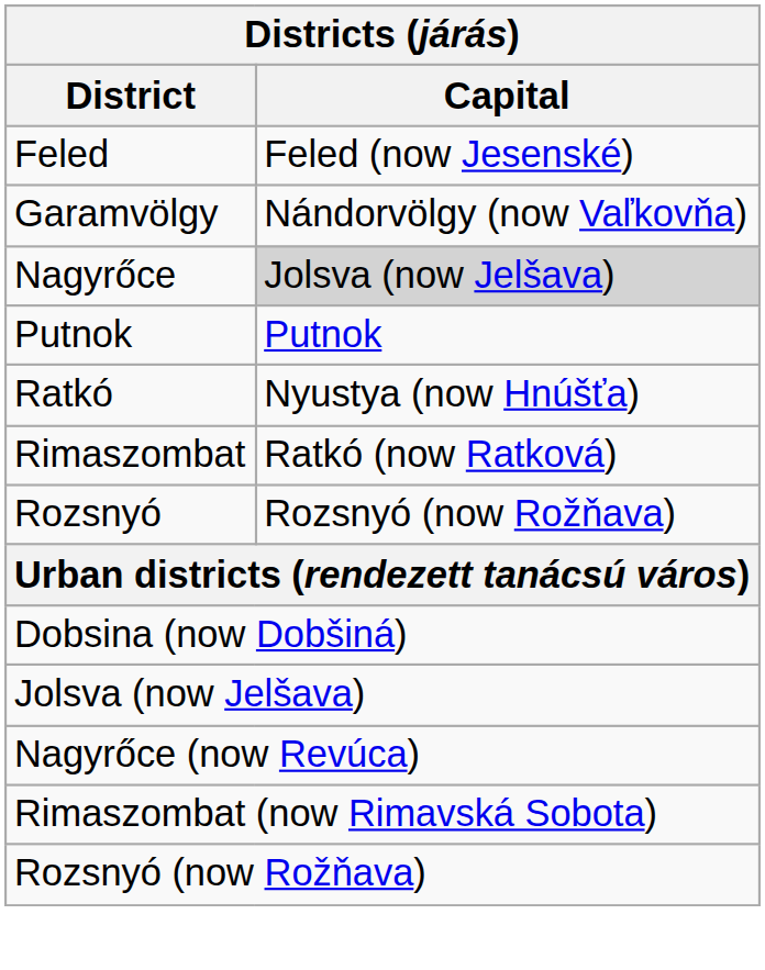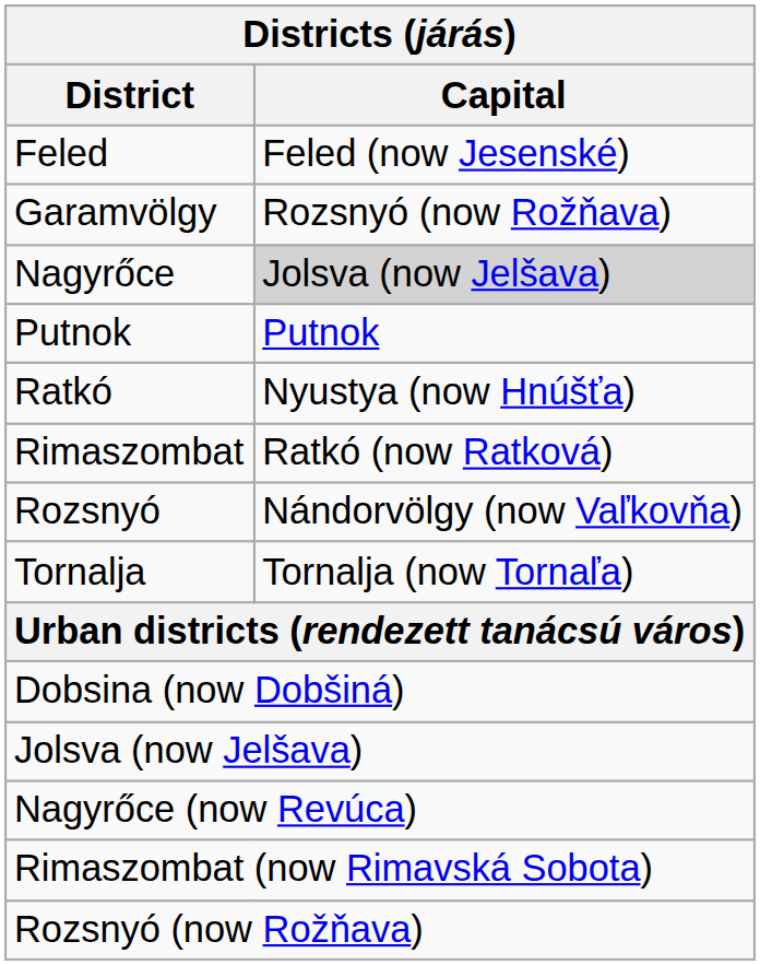 <table class="wikitable">
 <tr>
 <th colspan=2>Districts (<em>járás</em>)</th>
 </tr>
 <tr>
 <th>District</th>
 <th>Capital</th>
 </tr>
 <tr>
 <td> Feled</td>
 <td>Feled (now <a href='#'>Jesenské</a>)</td>
 </tr>
 <tr>
 <td> Garamvölgy</td>
-<td>Nándorvölgy (now <a href='#'>Vaľkovňa</a>)</td>
+<td>Rozsnyó (now <a href='#'>Rožňava</a>)</td>
 </tr>
 <tr>
 <td> Nagyrőce</td>
 <td style="background: lightgrey;">Jolsva (now <a href='#'>Jelšava</a>)</td>
 </tr>
 <tr>
 <td>Putnok <em></em></td>
 <td><a href='#'>Putnok</a></td>
 </tr>
 <tr>
 <td>Ratkó <em></em></td>
 <td>Nyustya (now <a href='#'>Hnúšťa</a>)</td>
 </tr>
 <tr>
 <td> Rimaszombat</td>
 <td>Ratkó (now <a href='#'>Ratková</a>)</td>
 </tr>
 <tr>
 <td> Rozsnyó</td>
-<td>Rozsnyó (now <a href='#'>Rožňava</a>)</td>
+<td>Nándorvölgy (now <a href='#'>Vaľkovňa</a>)</td>
+</tr>
+<tr>
+<td> Tornalja</td>
+<td>Tornalja (now <a href='#'>Tornaľa</a>)</td>
 </tr>
 <tr>
 <th colspan=2>Urban districts (<em>rendezett tanácsú város</em>)</th>
 </tr>
 <tr>
 <td colspan=2> Dobsina (now <a href='#'>Dobšiná</a>)</td>
 </tr>
 <tr>
 <td colspan=2> Jolsva (now <a href='#'>Jelšava</a>)</td>
 </tr>
 <tr>
 <td colspan=2> Nagyrőce (now <a href='#'>Revúca</a>)</td>
 </tr>
 <tr>
 <td colspan=2> Rimaszombat (now <a href='#'>Rimavská Sobota</a>)</td>
 </tr>
 <tr>
 <td colspan=2> Rozsnyó (now <a href='#'>Rožňava</a>)</td>
 </tr>
 </table>
